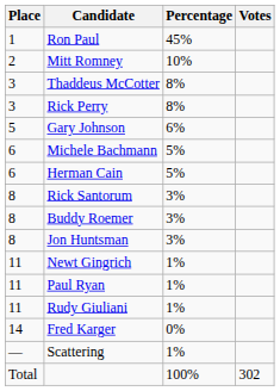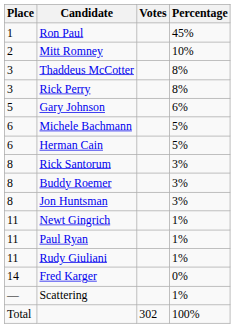 <table class="wikitable">
 <tr>
 <th>Place</th>
 <th>Candidate</th>
+<th>Votes</th>
 <th>Percentage</th>
-<th>Votes</th>
 </tr>
 <tr>
 <td>1</td>
 <td><a href='#'>Ron Paul</a></td>
+<td></td>
 <td>45%</td>
-<td></td>
 </tr>
 <tr>
 <td>2</td>
 <td><a href='#'>Mitt Romney</a></td>
+<td></td>
 <td>10%</td>
-<td></td>
 </tr>
 <tr>
 <td>3</td>
 <td><a href='#'>Thaddeus McCotter</a></td>
+<td></td>
 <td>8%</td>
-<td></td>
 </tr>
 <tr>
 <td>3</td>
 <td><a href='#'>Rick Perry</a></td>
+<td></td>
 <td>8%</td>
-<td></td>
 </tr>
 <tr>
 <td>5</td>
 <td><a href='#'>Gary Johnson</a></td>
+<td></td>
 <td>6%</td>
-<td></td>
 </tr>
 <tr>
 <td>6</td>
 <td><a href='#'>Michele Bachmann</a></td>
+<td></td>
 <td>5%</td>
-<td></td>
 </tr>
 <tr>
 <td>6</td>
 <td><a href='#'>Herman Cain</a></td>
+<td></td>
 <td>5%</td>
-<td></td>
 </tr>
 <tr>
 <td>8</td>
 <td><a href='#'>Rick Santorum</a></td>
+<td></td>
 <td>3%</td>
-<td></td>
 </tr>
 <tr>
 <td>8</td>
 <td><a href='#'>Buddy Roemer</a></td>
+<td></td>
 <td>3%</td>
-<td></td>
 </tr>
 <tr>
 <td>8</td>
 <td><a href='#'>Jon Huntsman</a></td>
+<td></td>
 <td>3%</td>
-<td></td>
 </tr>
 <tr>
 <td>11</td>
 <td><a href='#'>Newt Gingrich</a></td>
+<td></td>
 <td>1%</td>
-<td></td>
 </tr>
 <tr>
 <td>11</td>
 <td><a href='#'>Paul Ryan</a></td>
+<td></td>
 <td>1%</td>
-<td></td>
 </tr>
 <tr>
 <td>11</td>
 <td><a href='#'>Rudy Giuliani</a></td>
+<td></td>
 <td>1%</td>
-<td></td>
 </tr>
 <tr>
 <td>14</td>
 <td><a href='#'>Fred Karger</a></td>
+<td></td>
 <td>0%</td>
-<td></td>
 </tr>
 <tr>
 <td>—</td>
 <td>Scattering</td>
+<td></td>
 <td>1%</td>
-<td></td>
 </tr>
 <tr>
 <td>Total</td>
 <td></td>
+<td>302</td>
 <td>100%</td>
-<td>302</td>
 </tr>
 </table>
